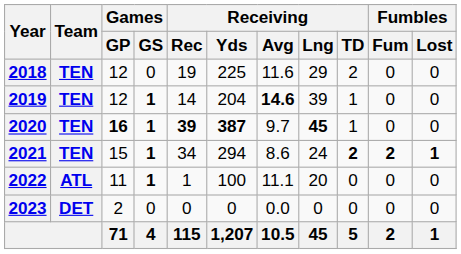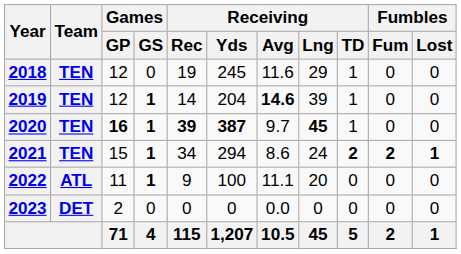 <table class=wikitable style="text-align:center;">
 <tr>
 <th rowspan="2">Year</th>
 <th rowspan="2">Team</th>
 <th colspan="2">Games</th>
 <th colspan="5">Receiving</th>
 <th colspan="2">Fumbles</th>
 </tr>
 <tr>
 <th>GP</th>
 <th>GS</th>
 <th>Rec</th>
 <th>Yds</th>
 <th>Avg</th>
 <th>Lng</th>
 <th>TD</th>
 <th>Fum</th>
 <th>Lost</th>
 </tr>
 <tr>
 <th><a href='#'>2018</a></th>
 <th><a href='#'>TEN</a></th>
 <td>12</td>
 <td>0</td>
 <td>19</td>
-<td>225</td>
+<td>245</td>
 <td>11.6</td>
 <td>29</td>
-<td>2</td>
+<td>1</td>
 <td>0</td>
 <td>0</td>
 </tr>
 <tr>
 <th><a href='#'>2019</a></th>
 <th><a href='#'>TEN</a></th>
 <td>12</td>
 <td><strong>1</strong></td>
 <td>14</td>
 <td>204</td>
 <td><strong>14.6</strong></td>
 <td>39</td>
 <td>1</td>
 <td>0</td>
 <td>0</td>
 </tr>
 <tr>
 <th><a href='#'>2020</a></th>
 <th><a href='#'>TEN</a></th>
 <td><strong>16</strong></td>
 <td><strong>1</strong></td>
 <td><strong>39</strong></td>
 <td><strong>387</strong></td>
 <td>9.7</td>
 <td><strong>45</strong></td>
 <td>1</td>
 <td>0</td>
 <td>0</td>
 </tr>
 <tr>
 <th><a href='#'>2021</a></th>
 <th><a href='#'>TEN</a></th>
 <td>15</td>
 <td><strong>1</strong></td>
 <td>34</td>
 <td>294</td>
 <td>8.6</td>
 <td>24</td>
 <td><strong>2</strong></td>
 <td><strong>2</strong></td>
 <td><strong>1</strong></td>
 </tr>
 <tr>
 <th><a href='#'>2022</a></th>
 <th><a href='#'>ATL</a></th>
 <td>11</td>
 <td><strong>1</strong></td>
-<td>1</td>
+<td>9</td>
 <td>100</td>
 <td>11.1</td>
 <td>20</td>
 <td>0</td>
 <td>0</td>
 <td>0</td>
 </tr>
 <tr>
 <th><a href='#'>2023</a></th>
 <th><a href='#'>DET</a></th>
 <td>2</td>
 <td>0</td>
 <td>0</td>
 <td>0</td>
 <td>0.0</td>
 <td>0</td>
 <td>0</td>
 <td>0</td>
 <td>0</td>
 </tr>
 <tr>
 <th colspan="2"></th>
 <th>71</th>
 <th>4</th>
 <th>115</th>
 <th>1,207</th>
 <th>10.5</th>
 <th>45</th>
 <th>5</th>
 <th>2</th>
 <th>1</th>
 </tr>
 </table>
